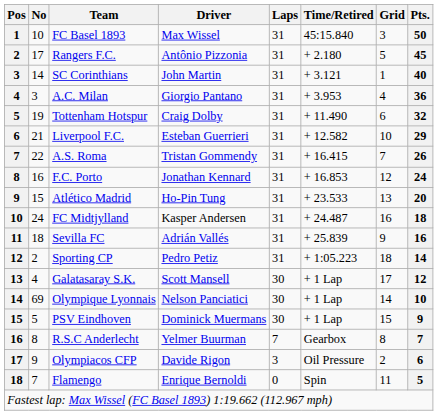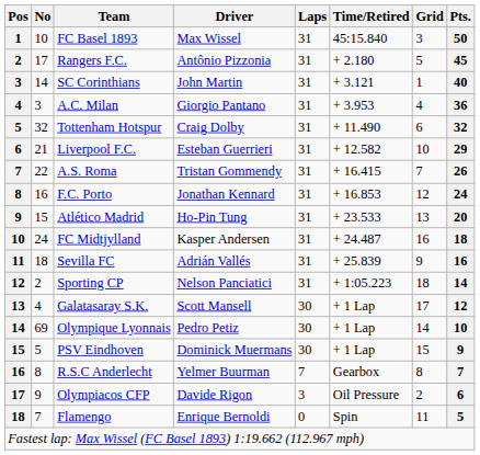 <table class="wikitable" style="font-size: 95%">
 <tr>
 <th>Pos</th>
 <th>No</th>
 <th>Team</th>
 <th>Driver</th>
 <th>Laps</th>
 <th>Time/Retired</th>
 <th>Grid</th>
 <th>Pts.</th>
 </tr>
 <tr>
 <th>1</th>
 <td>10</td>
 <td> <a href='#'>FC Basel 1893</a></td>
 <td> <a href='#'>Max Wissel</a></td>
 <td>31</td>
 <td>45:15.840</td>
 <td>3</td>
 <th>50</th>
 </tr>
 <tr>
 <th>2</th>
 <td>17</td>
 <td> <a href='#'>Rangers F.C.</a></td>
 <td> <a href='#'>Antônio Pizzonia</a></td>
 <td>31</td>
 <td>+ 2.180</td>
 <td>5</td>
 <th>45</th>
 </tr>
 <tr>
 <th>3</th>
 <td>14</td>
 <td> <a href='#'>SC Corinthians</a></td>
 <td> <a href='#'>John Martin</a></td>
 <td>31</td>
 <td>+ 3.121</td>
 <td>1</td>
 <th>40</th>
 </tr>
 <tr>
 <th>4</th>
 <td>3</td>
 <td> <a href='#'>A.C. Milan</a></td>
 <td> <a href='#'>Giorgio Pantano</a></td>
 <td>31</td>
 <td>+ 3.953</td>
 <td>4</td>
 <th>36</th>
 </tr>
 <tr>
 <th>5</th>
-<td>19</td>
+<td>32</td>
 <td> <a href='#'>Tottenham Hotspur</a></td>
 <td> <a href='#'>Craig Dolby</a></td>
 <td>31</td>
 <td>+ 11.490</td>
 <td>6</td>
 <th>32</th>
 </tr>
 <tr>
 <th>6</th>
 <td>21</td>
 <td> <a href='#'>Liverpool F.C.</a></td>
 <td> <a href='#'>Esteban Guerrieri</a></td>
 <td>31</td>
 <td>+ 12.582</td>
 <td>10</td>
 <th>29</th>
 </tr>
 <tr>
 <th>7</th>
 <td>22</td>
 <td> <a href='#'>A.S. Roma</a></td>
 <td> <a href='#'>Tristan Gommendy</a></td>
 <td>31</td>
 <td>+ 16.415</td>
 <td>7</td>
 <th>26</th>
 </tr>
 <tr>
 <th>8</th>
 <td>16</td>
 <td> <a href='#'>F.C. Porto</a></td>
 <td> <a href='#'>Jonathan Kennard</a></td>
 <td>31</td>
 <td>+ 16.853</td>
 <td>12</td>
 <th>24</th>
 </tr>
 <tr>
 <th>9</th>
 <td>15</td>
 <td> <a href='#'>Atlético Madrid</a></td>
 <td> <a href='#'>Ho-Pin Tung</a></td>
 <td>31</td>
 <td>+ 23.533</td>
 <td>13</td>
 <th>20</th>
 </tr>
 <tr>
 <th>10</th>
 <td>24</td>
 <td> <a href='#'>FC Midtjylland</a></td>
 <td> Kasper Andersen</td>
 <td>31</td>
 <td>+ 24.487</td>
 <td>16</td>
 <th>18</th>
 </tr>
 <tr>
 <th>11</th>
 <td>18</td>
 <td> <a href='#'>Sevilla FC</a></td>
 <td> <a href='#'>Adrián Vallés</a></td>
 <td>31</td>
 <td>+ 25.839</td>
 <td>9</td>
 <th>16</th>
 </tr>
 <tr>
 <th>12</th>
 <td>2</td>
 <td> <a href='#'>Sporting CP</a></td>
-<td> <a href='#'>Pedro Petiz</a></td>
+<td> <a href='#'>Nelson Panciatici</a></td>
 <td>31</td>
 <td>+ 1:05.223</td>
 <td>18</td>
 <th>14</th>
 </tr>
 <tr>
 <th>13</th>
 <td>4</td>
 <td> <a href='#'>Galatasaray S.K.</a></td>
 <td> <a href='#'>Scott Mansell</a></td>
 <td>30</td>
 <td>+ 1 Lap</td>
 <td>17</td>
 <th>12</th>
 </tr>
 <tr>
 <th>14</th>
 <td>69</td>
 <td> <a href='#'>Olympique Lyonnais</a></td>
-<td> <a href='#'>Nelson Panciatici</a></td>
+<td> <a href='#'>Pedro Petiz</a></td>
 <td>30</td>
 <td>+ 1 Lap</td>
 <td>14</td>
 <th>10</th>
 </tr>
 <tr>
 <th>15</th>
 <td>5</td>
 <td>  <a href='#'>PSV Eindhoven</a></td>
 <td> <a href='#'>Dominick Muermans</a></td>
 <td>30</td>
 <td>+ 1 Lap</td>
 <td>15</td>
 <th>9</th>
 </tr>
 <tr>
 <th>16</th>
 <td>8</td>
 <td> <a href='#'>R.S.C Anderlecht</a></td>
 <td> <a href='#'>Yelmer Buurman</a></td>
 <td>7</td>
 <td>Gearbox</td>
 <td>8</td>
 <th>7</th>
 </tr>
 <tr>
 <th>17</th>
 <td>9</td>
 <td> <a href='#'>Olympiacos CFP</a></td>
 <td> <a href='#'>Davide Rigon</a></td>
 <td>3</td>
 <td>Oil Pressure</td>
 <td>2</td>
 <th>6</th>
 </tr>
 <tr>
 <th>18</th>
 <td>7</td>
 <td> <a href='#'>Flamengo</a></td>
 <td> <a href='#'>Enrique Bernoldi</a></td>
 <td>0</td>
 <td>Spin</td>
 <td>11</td>
 <th>5</th>
 </tr>
 <tr>
 <td colspan=8><em>Fastest lap: <a href='#'>Max Wissel</a> (<a href='#'>FC Basel 1893</a>) 1:19.662 (112.967 mph)</em></td>
 </tr>
 </table>
